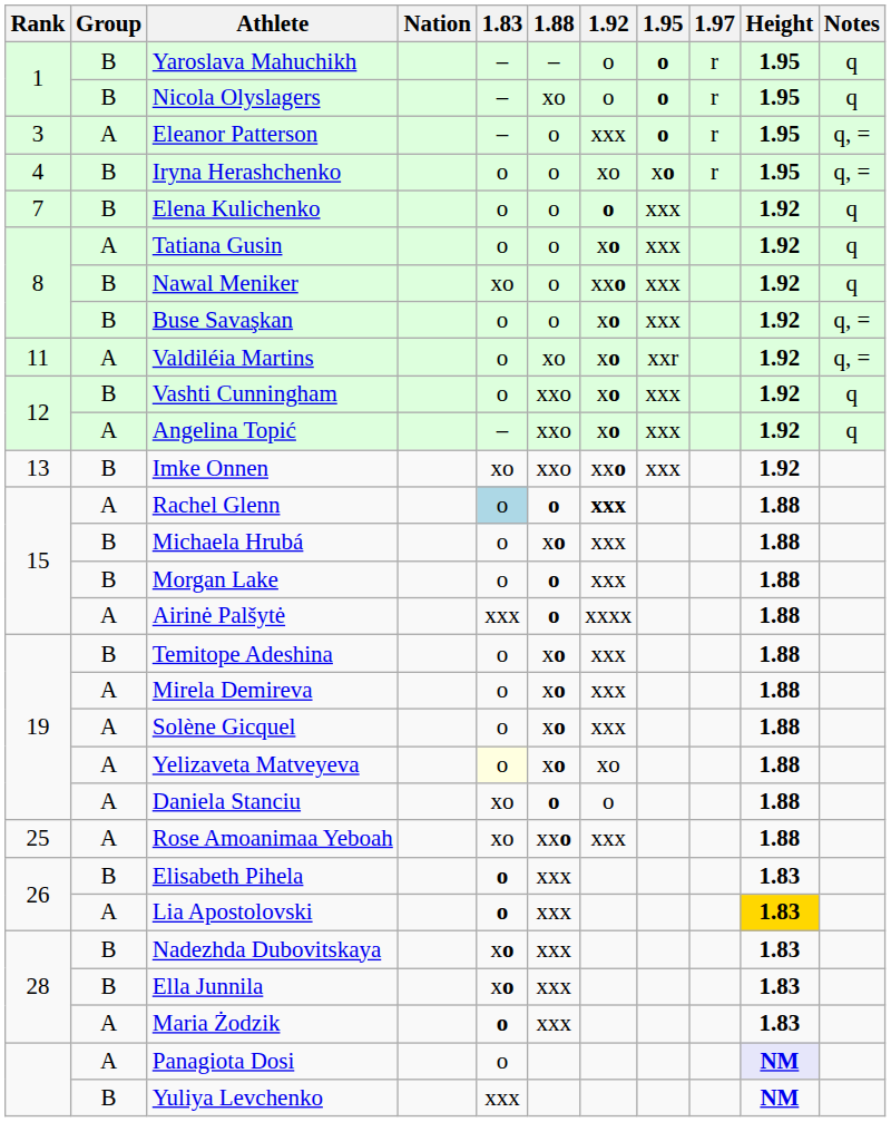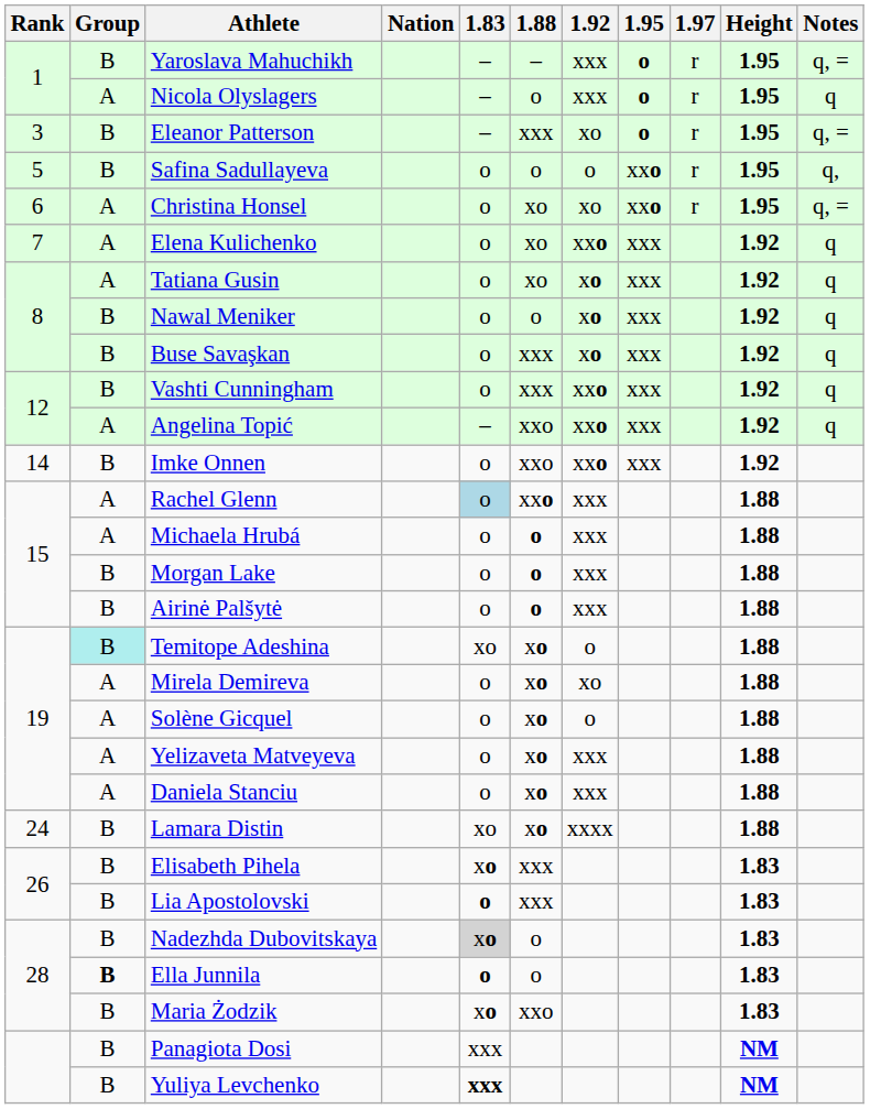 <table class="wikitable sortable" style="text-align:center">
 <tr>
 <th>Rank</th>
 <th>Group</th>
 <th>Athlete</th>
 <th>Nation</th>
 <th>1.83</th>
 <th>1.88</th>
 <th>1.92</th>
 <th>1.95</th>
 <th>1.97</th>
 <th>Height</th>
 <th>Notes</th>
 </tr>
 <tr bgcolor=ddffdd>
 <td rowspan=2>1</td>
 <td>B</td>
 <td align="left"><a href='#'>Yaroslava Mahuchikh</a></td>
 <td align=left></td>
 <td>–</td>
 <td>–</td>
-<td>o</td>
+<td>xxx</td>
 <td><strong>o</strong></td>
 <td>r</td>
 <td><strong>1.95</strong></td>
-<td>q</td>
+<td>q, =</td>
 </tr>
 <tr bgcolor=ddffdd>
-<td>B</td>
+<td>A</td>
 <td align="left"><a href='#'>Nicola Olyslagers</a></td>
 <td align="left"></td>
 <td>–</td>
-<td>xo</td>
 <td>o</td>
+<td>xxx</td>
 <td><strong>o</strong></td>
 <td>r</td>
 <td><strong>1.95</strong></td>
 <td>q</td>
 </tr>
 <tr bgcolor=ddffdd>
 <td>3</td>
-<td>A</td>
+<td>B</td>
 <td align="left"><a href='#'>Eleanor Patterson</a></td>
 <td align="left"></td>
 <td>–</td>
-<td>o</td>
 <td>xxx</td>
+<td>xo</td>
 <td><strong>o</strong></td>
 <td>r</td>
 <td><strong>1.95</strong></td>
 <td>q, =</td>
 </tr>
 <tr bgcolor=ddffdd>
-<td>4</td>
+<td>5</td>
 <td>B</td>
-<td align="left"><a href='#'>Iryna Herashchenko</a></td>
+<td align="left"><a href='#'>Safina Sadullayeva</a></td>
 <td align="left"></td>
 <td>o</td>
 <td>o</td>
+<td>o</td>
+<td>xx<strong>o</strong></td>
+<td>r</td>
+<td><strong>1.95</strong></td>
+<td>q, </td>
+</tr>
+<tr bgcolor=ddffdd>
+<td>6</td>
+<td>A</td>
+<td align="left"><a href='#'>Christina Honsel</a></td>
+<td align="left"></td>
+<td>o</td>
 <td>xo</td>
-<td>x<strong>o</strong></td>
+<td>xo</td>
+<td>xx<strong>o</strong></td>
 <td>r</td>
 <td><strong>1.95</strong></td>
 <td>q, =</td>
 </tr>
 <tr bgcolor=ddffdd>
 <td>7</td>
-<td>B</td>
+<td>A</td>
 <td align="left"><a href='#'>Elena Kulichenko</a></td>
 <td align="left"></td>
 <td>o</td>
-<td>o</td>
-<td><strong>o</strong></td>
+<td>xo</td>
+<td>xx<strong>o</strong></td>
 <td>xxx</td>
 <td></td>
 <td><strong>1.92</strong></td>
 <td>q</td>
 </tr>
 <tr bgcolor=ddffdd>
 <td rowspan=3>8</td>
 <td>A</td>
 <td align="left"><a href='#'>Tatiana Gusin</a></td>
 <td align="left"></td>
 <td>o</td>
-<td>o</td>
+<td>xo</td>
 <td>x<strong>o</strong></td>
 <td>xxx</td>
 <td></td>
 <td><strong>1.92</strong></td>
 <td>q</td>
 </tr>
 <tr bgcolor=ddffdd>
 <td>B</td>
 <td align="left"><a href='#'>Nawal Meniker</a></td>
 <td align="left"></td>
-<td>xo</td>
 <td>o</td>
-<td>xx<strong>o</strong></td>
+<td>o</td>
+<td>x<strong>o</strong></td>
 <td>xxx</td>
 <td></td>
 <td><strong>1.92</strong></td>
 <td>q</td>
 </tr>
 <tr bgcolor=ddffdd>
 <td>B</td>
 <td align="left"><a href='#'>Buse Savaşkan</a></td>
 <td align="left"></td>
 <td>o</td>
-<td>o</td>
+<td>xxx</td>
 <td>x<strong>o</strong></td>
 <td>xxx</td>
 <td></td>
 <td><strong>1.92</strong></td>
-<td>q, =</td>
-</tr>
-<tr bgcolor=ddffdd>
-<td>11</td>
-<td>A</td>
-<td align="left"><a href='#'>Valdiléia Martins</a></td>
-<td align="left"></td>
-<td>o</td>
-<td>xo</td>
-<td>x<strong>o</strong></td>
-<td>xxr</td>
-<td></td>
-<td><strong>1.92</strong></td>
-<td>q, =</td>
+<td>q</td>
 </tr>
 <tr bgcolor=ddffdd>
 <td rowspan=2>12</td>
 <td>B</td>
 <td align="left"><a href='#'>Vashti Cunningham</a></td>
 <td align="left"></td>
 <td>o</td>
-<td>xxo</td>
-<td>x<strong>o</strong></td>
+<td>xxx</td>
+<td>xx<strong>o</strong></td>
 <td>xxx</td>
 <td></td>
 <td><strong>1.92</strong></td>
 <td>q</td>
 </tr>
 <tr bgcolor=ddffdd>
 <td>A</td>
 <td align="left"><a href='#'>Angelina Topić</a></td>
 <td align="left"></td>
 <td>–</td>
 <td>xxo</td>
-<td>x<strong>o</strong></td>
+<td>xx<strong>o</strong></td>
 <td>xxx</td>
 <td></td>
 <td><strong>1.92</strong></td>
 <td>q</td>
 </tr>
 <tr>
-<td>13</td>
+<td>14</td>
 <td>B</td>
 <td align="left"><a href='#'>Imke Onnen</a></td>
 <td align="left"></td>
-<td>xo</td>
+<td>o</td>
 <td>xxo</td>
 <td>xx<strong>o</strong></td>
 <td>xxx</td>
 <td></td>
 <td><strong>1.92</strong></td>
 <td></td>
 </tr>
 <tr>
 <td rowspan=4>15</td>
 <td>A</td>
 <td align="left"><a href='#'>Rachel Glenn</a></td>
 <td align="left"></td>
 <td style="background: lightblue;">o</td>
-<td><strong>o</strong></td>
-<td><strong>xxx</strong></td>
+<td>xx<strong>o</strong></td>
+<td>xxx</td>
 <td></td>
 <td></td>
 <td><strong>1.88</strong></td>
 <td></td>
 </tr>
 <tr>
-<td>B</td>
+<td>A</td>
 <td align="left"><a href='#'>Michaela Hrubá</a></td>
 <td align="left"></td>
 <td>o</td>
-<td>x<strong>o</strong></td>
+<td><strong>o</strong></td>
 <td>xxx</td>
 <td></td>
 <td></td>
 <td><strong>1.88</strong></td>
 <td></td>
 </tr>
 <tr>
 <td>B</td>
 <td align="left"><a href='#'>Morgan Lake</a></td>
 <td align="left"></td>
 <td>o</td>
 <td><strong>o</strong></td>
 <td>xxx</td>
 <td></td>
 <td></td>
 <td><strong>1.88</strong></td>
 <td></td>
 </tr>
 <tr>
-<td>A</td>
+<td>B</td>
 <td align="left"><a href='#'>Airinė Palšytė</a></td>
 <td align="left"></td>
+<td>o</td>
+<td><strong>o</strong></td>
 <td>xxx</td>
-<td><strong>o</strong></td>
-<td>xxxx</td>
 <td></td>
 <td></td>
 <td><strong>1.88</strong></td>
 <td></td>
 </tr>
 <tr>
 <td rowspan=5>19</td>
-<td>B</td>
+<td style="background: paleturquoise;">B</td>
 <td align="left"><a href='#'>Temitope Adeshina</a></td>
+<td align="left"></td>
+<td>xo</td>
+<td>x<strong>o</strong></td>
+<td>o</td>
+<td></td>
+<td></td>
+<td><strong>1.88</strong></td>
+<td></td>
+</tr>
+<tr>
+<td>A</td>
+<td align="left"><a href='#'>Mirela Demireva</a></td>
+<td align="left"></td>
+<td>o</td>
+<td>x<strong>o</strong></td>
+<td>xo</td>
+<td></td>
+<td></td>
+<td><strong>1.88</strong></td>
+<td></td>
+</tr>
+<tr>
+<td>A</td>
+<td align="left"><a href='#'>Solène Gicquel</a></td>
+<td align="left"></td>
+<td>o</td>
+<td>x<strong>o</strong></td>
+<td>o</td>
+<td></td>
+<td></td>
+<td><strong>1.88</strong></td>
+<td></td>
+</tr>
+<tr>
+<td>A</td>
+<td align="left"><a href='#'>Yelizaveta Matveyeva</a></td>
 <td align="left"></td>
 <td>o</td>
 <td>x<strong>o</strong></td>
 <td>xxx</td>
 <td></td>
 <td></td>
 <td><strong>1.88</strong></td>
 <td></td>
 </tr>
 <tr>
 <td>A</td>
-<td align="left"><a href='#'>Mirela Demireva</a></td>
+<td align="left"><a href='#'>Daniela Stanciu</a></td>
 <td align="left"></td>
 <td>o</td>
 <td>x<strong>o</strong></td>
 <td>xxx</td>
 <td></td>
 <td></td>
 <td><strong>1.88</strong></td>
 <td></td>
 </tr>
 <tr>
-<td>A</td>
-<td align="left"><a href='#'>Solène Gicquel</a></td>
-<td align="left"></td>
-<td>o</td>
-<td>x<strong>o</strong></td>
-<td>xxx</td>
-<td></td>
-<td></td>
-<td><strong>1.88</strong></td>
-<td></td>
-</tr>
-<tr>
-<td>A</td>
-<td align="left"><a href='#'>Yelizaveta Matveyeva</a></td>
-<td align="left"></td>
-<td style="background: lightyellow;">o</td>
-<td>x<strong>o</strong></td>
-<td>xo</td>
-<td></td>
-<td></td>
-<td><strong>1.88</strong></td>
-<td></td>
-</tr>
-<tr>
-<td>A</td>
-<td align="left"><a href='#'>Daniela Stanciu</a></td>
+<td>24</td>
+<td>B</td>
+<td align="left"><a href='#'>Lamara Distin</a></td>
 <td align="left"></td>
 <td>xo</td>
-<td><strong>o</strong></td>
-<td>o</td>
-<td></td>
-<td></td>
-<td><strong>1.88</strong></td>
-<td></td>
-</tr>
-<tr>
-<td>25</td>
-<td>A</td>
-<td align="left"><a href='#'>Rose Amoanimaa Yeboah</a></td>
-<td align="left"></td>
-<td>xo</td>
-<td>xx<strong>o</strong></td>
-<td>xxx</td>
+<td>x<strong>o</strong></td>
+<td>xxxx</td>
 <td></td>
 <td></td>
 <td><strong>1.88</strong></td>
 <td></td>
 </tr>
 <tr>
 <td rowspan=2>26</td>
 <td>B</td>
 <td align="left"><a href='#'>Elisabeth Pihela</a></td>
-<td align="left"></td>
-<td><strong>o</strong></td>
-<td>xxx</td>
-<td></td>
-<td></td>
-<td></td>
-<td><strong>1.83</strong></td>
-<td></td>
-</tr>
-<tr>
-<td>A</td>
-<td align="left"><a href='#'>Lia Apostolovski</a></td>
-<td align="left"></td>
-<td><strong>o</strong></td>
-<td>xxx</td>
-<td></td>
-<td></td>
-<td></td>
-<td style="background: gold;"><strong>1.83</strong></td>
-<td></td>
-</tr>
-<tr>
-<td rowspan=3>28</td>
-<td>B</td>
-<td align="left"><a href='#'>Nadezhda Dubovitskaya</a></td>
 <td align="left"></td>
 <td>x<strong>o</strong></td>
 <td>xxx</td>
 <td></td>
 <td></td>
 <td></td>
 <td><strong>1.83</strong></td>
 <td></td>
 </tr>
 <tr>
 <td>B</td>
-<td align="left"><a href='#'>Ella Junnila</a></td>
-<td align="left"></td>
-<td>x<strong>o</strong></td>
-<td>xxx</td>
-<td></td>
-<td></td>
-<td></td>
-<td><strong>1.83</strong></td>
-<td></td>
-</tr>
-<tr>
-<td>A</td>
-<td align="left"><a href='#'>Maria Żodzik</a></td>
+<td align="left"><a href='#'>Lia Apostolovski</a></td>
 <td align="left"></td>
 <td><strong>o</strong></td>
 <td>xxx</td>
 <td></td>
 <td></td>
 <td></td>
 <td><strong>1.83</strong></td>
 <td></td>
 </tr>
 <tr>
-<td rowspan="2"></td>
-<td>A</td>
-<td align="left"><a href='#'>Panagiota Dosi</a></td>
+<td rowspan=3>28</td>
+<td>B</td>
+<td align="left"><a href='#'>Nadezhda Dubovitskaya</a></td>
 <td align="left"></td>
+<td style="background: lightgrey;">x<strong>o</strong></td>
 <td>o</td>
 <td></td>
 <td></td>
 <td></td>
+<td><strong>1.83</strong></td>
 <td></td>
-<td style="background: lavender;"><a href='#'><abbr><strong>NM</strong></abbr></a></td>
+</tr>
+<tr>
+<td><strong>B</strong></td>
+<td align="left"><a href='#'>Ella Junnila</a></td>
+<td align="left"></td>
+<td><strong>o</strong></td>
+<td>o</td>
+<td></td>
+<td></td>
+<td></td>
+<td><strong>1.83</strong></td>
 <td></td>
 </tr>
 <tr>
 <td>B</td>
-<td align="left"><a href='#'>Yuliya Levchenko</a></td>
+<td align="left"><a href='#'>Maria Żodzik</a></td>
+<td align="left"></td>
+<td>x<strong>o</strong></td>
+<td>xxo</td>
+<td></td>
+<td></td>
+<td></td>
+<td><strong>1.83</strong></td>
+<td></td>
+</tr>
+<tr>
+<td rowspan="2"></td>
+<td>B</td>
+<td align="left"><a href='#'>Panagiota Dosi</a></td>
 <td align="left"></td>
 <td>xxx</td>
 <td></td>
 <td></td>
 <td></td>
 <td></td>
 <td><a href='#'><abbr><strong>NM</strong></abbr></a></td>
 <td></td>
 </tr>
+<tr>
+<td>B</td>
+<td align="left"><a href='#'>Yuliya Levchenko</a></td>
+<td align="left"></td>
+<td><strong>xxx</strong></td>
+<td></td>
+<td></td>
+<td></td>
+<td></td>
+<td><a href='#'><abbr><strong>NM</strong></abbr></a></td>
+<td></td>
+</tr>
 </table>
